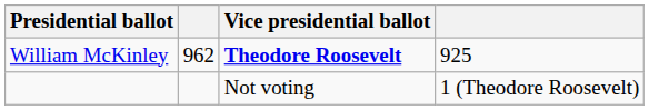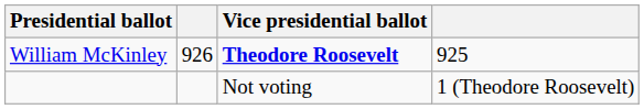 <table class="wikitable" style="text-align:left">
 <tr>
 <th>Presidential ballot</th>
 <th></th>
 <th>Vice presidential ballot</th>
 <th></th>
 </tr>
 <tr>
 <td><a href='#'>William McKinley</a></td>
-<td>962</td>
+<td>926</td>
 <td><strong><a href='#'>Theodore Roosevelt</a></strong></td>
 <td>925</td>
 </tr>
 <tr>
 <td></td>
 <td></td>
 <td>Not voting</td>
 <td>1 (Theodore Roosevelt)</td>
 </tr>
 </table>
